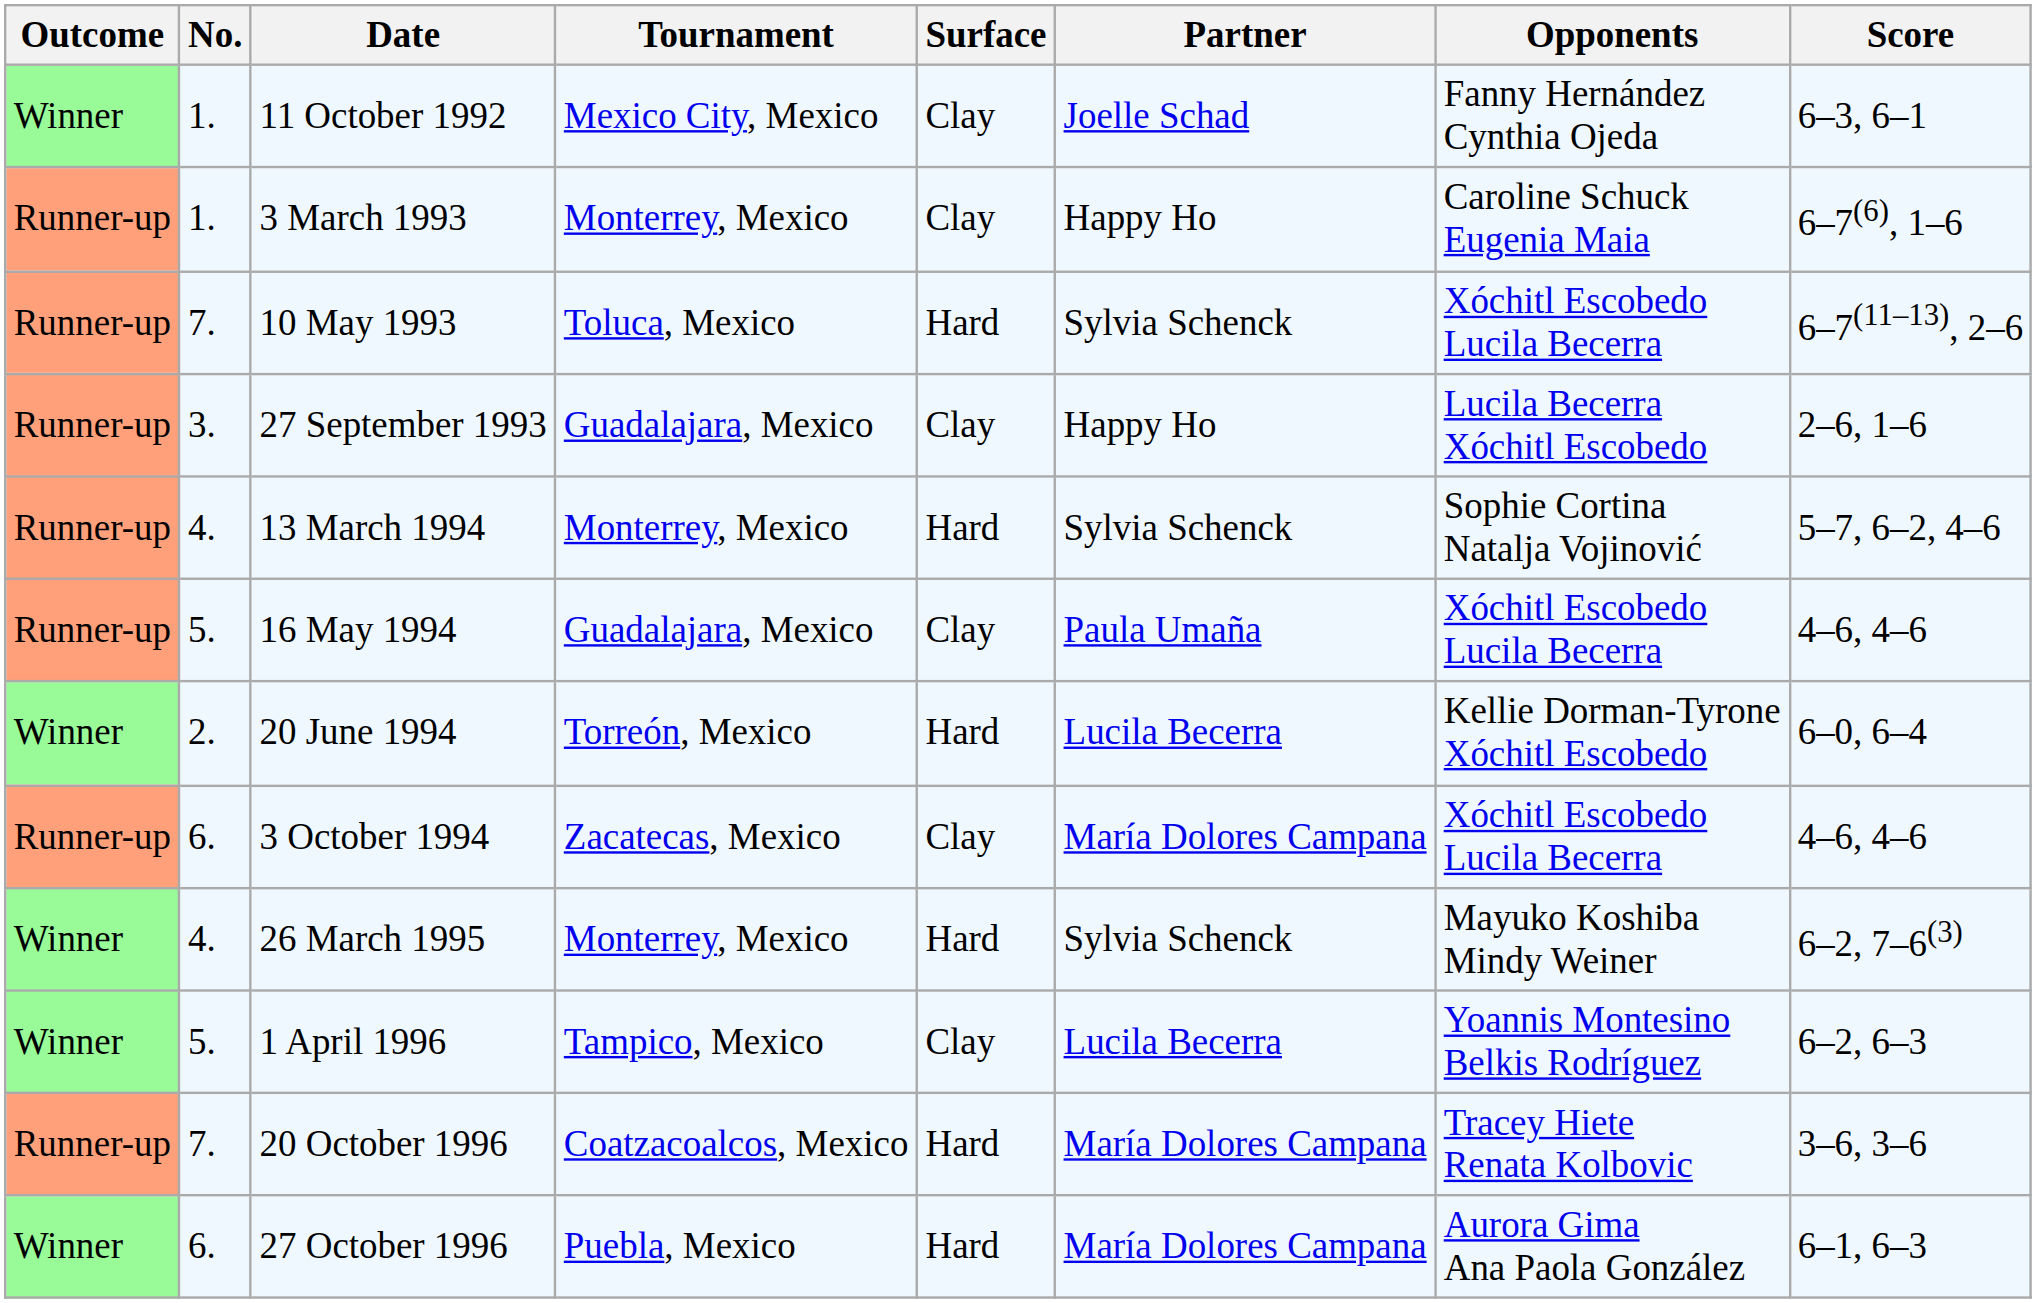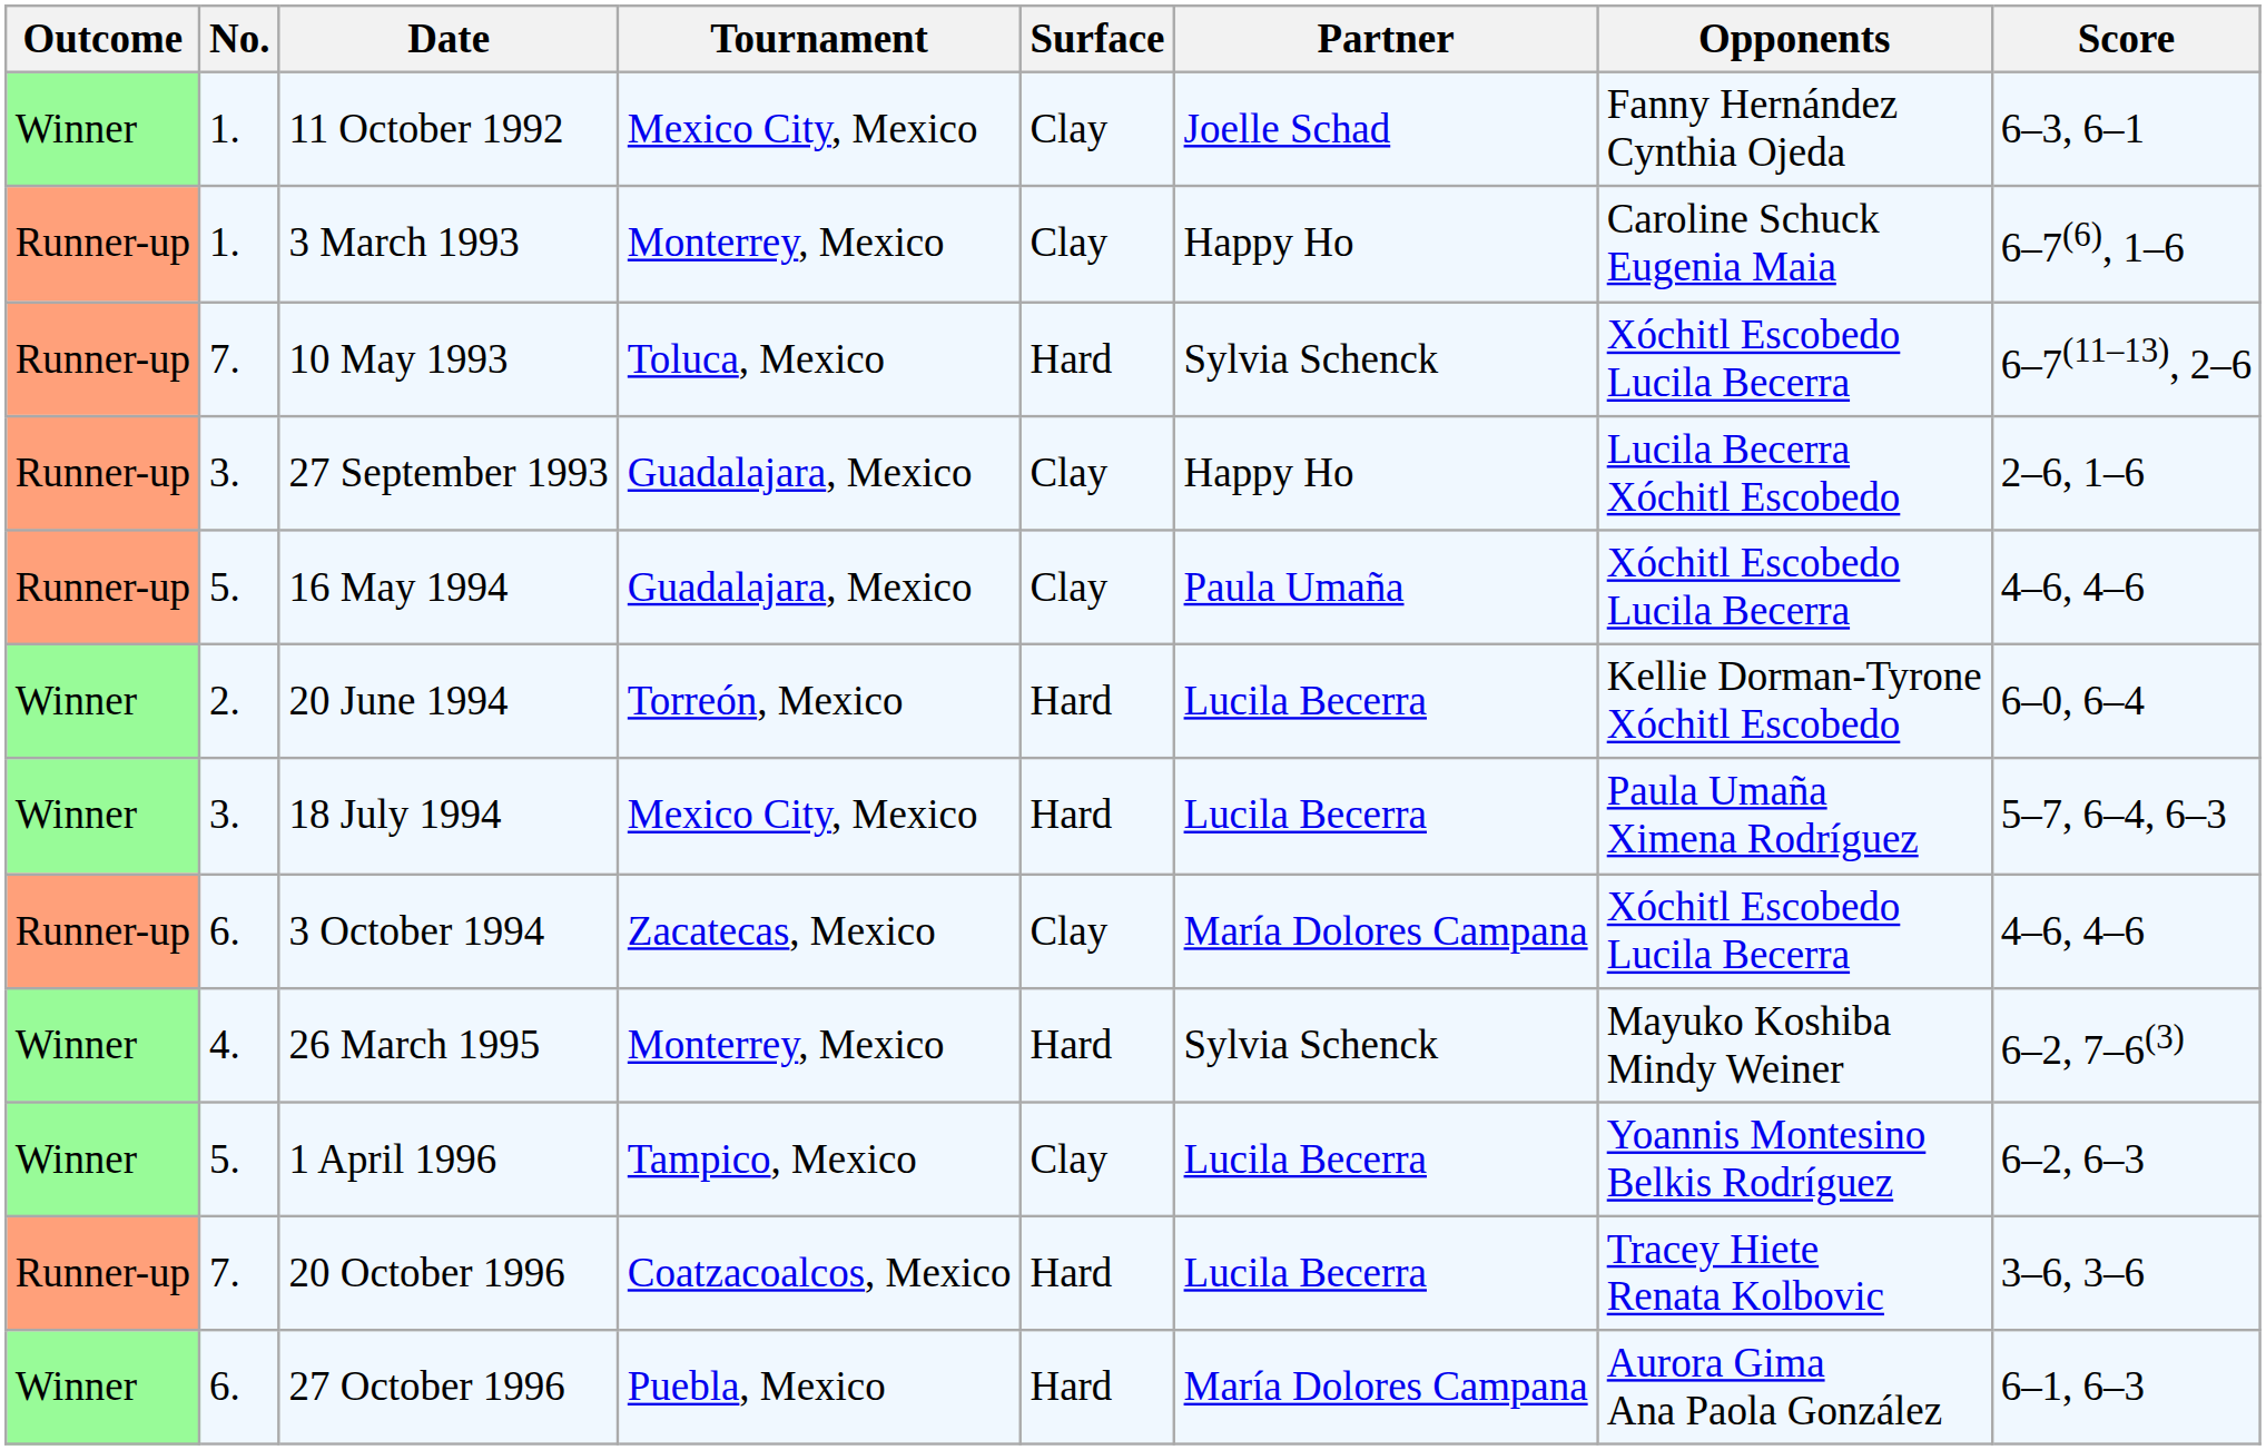 <table class="sortable wikitable" style=font-size:97%>
 <tr>
 <th>Outcome</th>
 <th>No.</th>
 <th>Date</th>
 <th>Tournament</th>
 <th>Surface</th>
 <th>Partner</th>
 <th>Opponents</th>
 <th>Score</th>
 </tr>
 <tr style="background:#f0f8ff;">
 <td style="background:#98fb98;">Winner</td>
 <td>1.</td>
 <td>11 October 1992</td>
 <td><a href='#'>Mexico City</a>, Mexico</td>
 <td>Clay</td>
 <td> <a href='#'>Joelle Schad</a></td>
 <td> Fanny Hernández <br>  Cynthia Ojeda</td>
 <td>6–3, 6–1</td>
 </tr>
 <tr bgcolor="#f0f8ff">
 <td bgcolor="FFA07A">Runner-up</td>
 <td>1.</td>
 <td>3 March 1993</td>
 <td><a href='#'>Monterrey</a>, Mexico</td>
 <td>Clay</td>
 <td> Happy Ho</td>
 <td> Caroline Schuck <br>  <a href='#'>Eugenia Maia</a></td>
 <td>6–7<sup>(6)</sup>, 1–6</td>
 </tr>
 <tr style="background:#f0f8ff;">
 <td style="background:#ffa07a;">Runner-up</td>
 <td>7.</td>
 <td>10 May 1993</td>
 <td><a href='#'>Toluca</a>, Mexico</td>
 <td>Hard</td>
 <td> Sylvia Schenck</td>
 <td> <a href='#'>Xóchitl Escobedo</a> <br>  <a href='#'>Lucila Becerra</a></td>
 <td>6–7<sup>(11–13)</sup>, 2–6</td>
 </tr>
 <tr style="background:#f0f8ff;">
 <td style="background:#ffa07a;">Runner-up</td>
 <td>3.</td>
 <td>27 September 1993</td>
 <td><a href='#'>Guadalajara</a>, Mexico</td>
 <td>Clay</td>
 <td> Happy Ho</td>
 <td> <a href='#'>Lucila Becerra</a> <br>  <a href='#'>Xóchitl Escobedo</a></td>
 <td>2–6, 1–6</td>
 </tr>
 <tr style="background:#f0f8ff;">
 <td style="background:#ffa07a;">Runner-up</td>
-<td>4.</td>
-<td>13 March 1994</td>
-<td><a href='#'>Monterrey</a>, Mexico</td>
-<td>Hard</td>
-<td> Sylvia Schenck</td>
-<td> Sophie Cortina <br>  Natalja Vojinović</td>
-<td>5–7, 6–2, 4–6</td>
-</tr>
-<tr style="background:#f0f8ff;">
-<td style="background:#ffa07a;">Runner-up</td>
 <td>5.</td>
 <td>16 May 1994</td>
 <td><a href='#'>Guadalajara</a>, Mexico</td>
 <td>Clay</td>
 <td> <a href='#'>Paula Umaña</a></td>
 <td> <a href='#'>Xóchitl Escobedo</a> <br>  <a href='#'>Lucila Becerra</a></td>
 <td>4–6, 4–6</td>
 </tr>
 <tr style="background:#f0f8ff;">
 <td style="background:#98fb98;">Winner</td>
 <td>2.</td>
 <td>20 June 1994</td>
 <td><a href='#'>Torreón</a>, Mexico</td>
 <td>Hard</td>
 <td> <a href='#'>Lucila Becerra</a></td>
 <td> Kellie Dorman-Tyrone <br>  <a href='#'>Xóchitl Escobedo</a></td>
 <td>6–0, 6–4</td>
+</tr>
+<tr style="background:#f0f8ff;">
+<td style="background:#98fb98;">Winner</td>
+<td>3.</td>
+<td>18 July 1994</td>
+<td><a href='#'>Mexico City</a>, Mexico</td>
+<td>Hard</td>
+<td> <a href='#'>Lucila Becerra</a></td>
+<td> <a href='#'>Paula Umaña</a> <br>  <a href='#'>Ximena Rodríguez</a></td>
+<td>5–7, 6–4, 6–3</td>
 </tr>
 <tr style="background:#f0f8ff;">
 <td bgcolor=FFA07A>Runner-up</td>
 <td>6.</td>
 <td>3 October 1994</td>
 <td><a href='#'>Zacatecas</a>, Mexico</td>
 <td>Clay</td>
 <td> <a href='#'>María Dolores Campana</a></td>
 <td> <a href='#'>Xóchitl Escobedo</a> <br>  <a href='#'>Lucila Becerra</a></td>
 <td>4–6, 4–6</td>
 </tr>
 <tr style="background:#f0f8ff;">
 <td style="background:#98fb98;">Winner</td>
 <td>4.</td>
 <td>26 March 1995</td>
 <td><a href='#'>Monterrey</a>, Mexico</td>
 <td>Hard</td>
 <td> Sylvia Schenck</td>
 <td> Mayuko Koshiba <br>  Mindy Weiner</td>
 <td>6–2, 7–6<sup>(3)</sup></td>
 </tr>
 <tr style="background:#f0f8ff;">
 <td style="background:#98fb98;">Winner</td>
 <td>5.</td>
 <td>1 April 1996</td>
 <td><a href='#'>Tampico</a>, Mexico</td>
 <td>Clay</td>
 <td> <a href='#'>Lucila Becerra</a></td>
 <td> <a href='#'>Yoannis Montesino</a> <br>  <a href='#'>Belkis Rodríguez</a></td>
 <td>6–2, 6–3</td>
 </tr>
 <tr style="background:#f0f8ff;">
 <td style="background:#ffa07a;">Runner-up</td>
 <td>7.</td>
 <td>20 October 1996</td>
 <td><a href='#'>Coatzacoalcos</a>, Mexico</td>
 <td>Hard</td>
-<td> <a href='#'>María Dolores Campana</a></td>
+<td> <a href='#'>Lucila Becerra</a></td>
 <td> <a href='#'>Tracey Hiete</a> <br>  <a href='#'>Renata Kolbovic</a></td>
 <td>3–6, 3–6</td>
 </tr>
 <tr style="background:#f0f8ff;">
 <td style="background:#98fb98;">Winner</td>
 <td>6.</td>
 <td>27 October 1996</td>
 <td><a href='#'>Puebla</a>, Mexico</td>
 <td>Hard</td>
 <td> <a href='#'>María Dolores Campana</a></td>
 <td> <a href='#'>Aurora Gima</a> <br>  Ana Paola González</td>
 <td>6–1, 6–3</td>
 </tr>
 </table>
